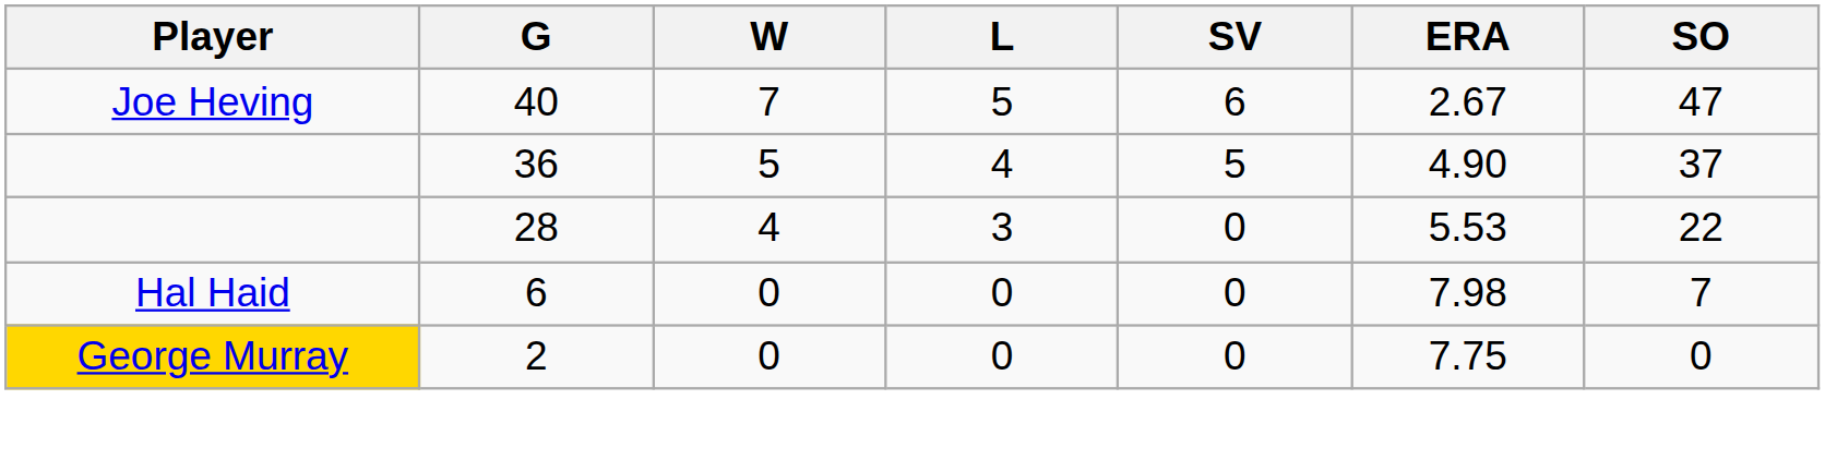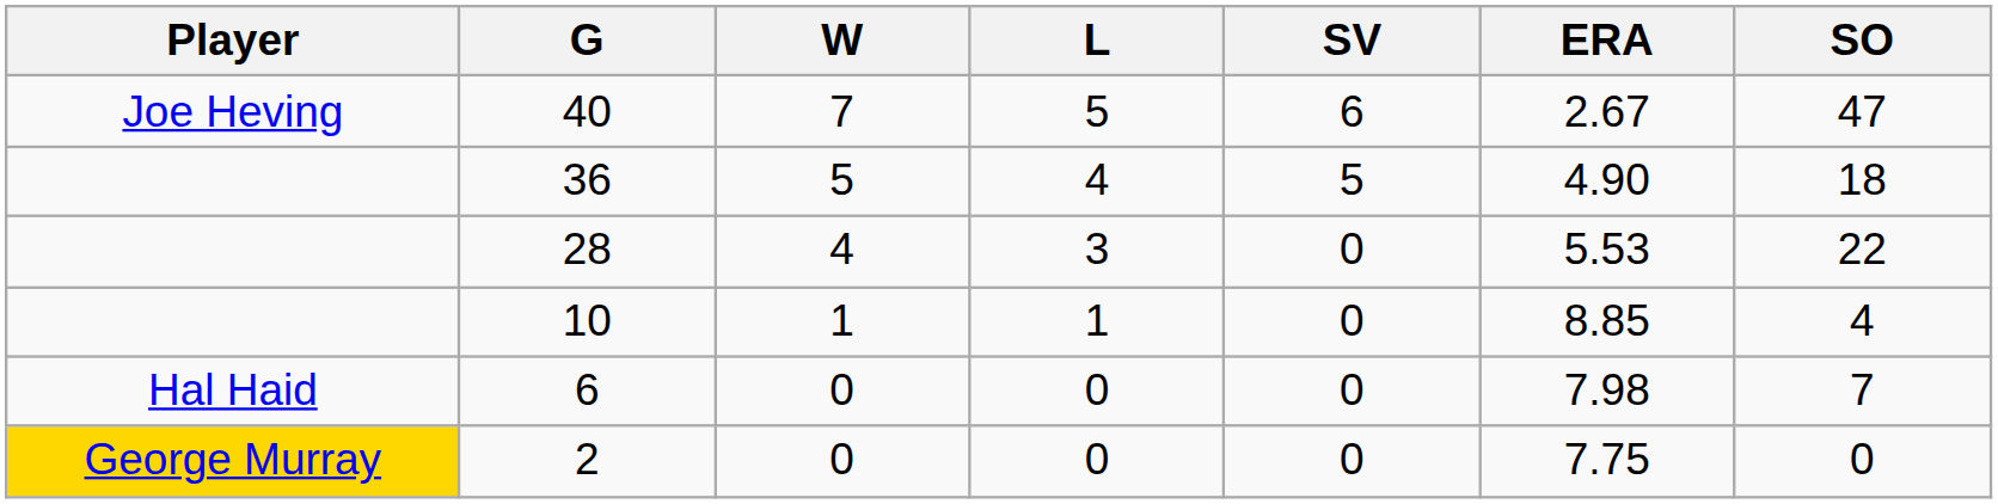 <table class="wikitable sortable">
 <tr>
 <th bgcolor="#DDDDFF" width="16%">Player</th>
 <th bgcolor="#DDDDFF" width="9%">G</th>
 <th bgcolor="#DDDDFF" width="9%">W</th>
 <th bgcolor="#DDDDFF" width="9%">L</th>
 <th bgcolor="#DDDDFF" width="9%">SV</th>
 <th bgcolor="#DDDDFF" width="9%">ERA</th>
 <th bgcolor="#DDDDFF" width="9%">SO</th>
 </tr>
 <tr align="center">
 <td><a href='#'>Joe Heving</a></td>
 <td>40</td>
 <td>7</td>
 <td>5</td>
 <td>6</td>
 <td>2.67</td>
 <td>47</td>
 </tr>
 <tr align="center">
 <td></td>
 <td>36</td>
 <td>5</td>
 <td>4</td>
 <td>5</td>
 <td>4.90</td>
-<td>37</td>
+<td>18</td>
 </tr>
 <tr align="center">
 <td></td>
 <td>28</td>
 <td>4</td>
 <td>3</td>
 <td>0</td>
 <td>5.53</td>
 <td>22</td>
+</tr>
+<tr align="center">
+<td></td>
+<td>10</td>
+<td>1</td>
+<td>1</td>
+<td>0</td>
+<td>8.85</td>
+<td>4</td>
 </tr>
 <tr align="center">
 <td><a href='#'>Hal Haid</a></td>
 <td>6</td>
 <td>0</td>
 <td>0</td>
 <td>0</td>
 <td>7.98</td>
 <td>7</td>
 </tr>
 <tr align="center">
 <td style="background: gold;"><a href='#'>George Murray</a></td>
 <td>2</td>
 <td>0</td>
 <td>0</td>
 <td>0</td>
 <td>7.75</td>
 <td>0</td>
 </tr>
 </table>
